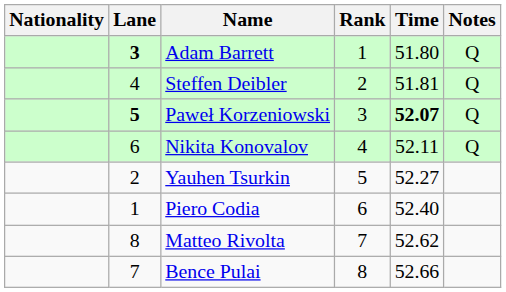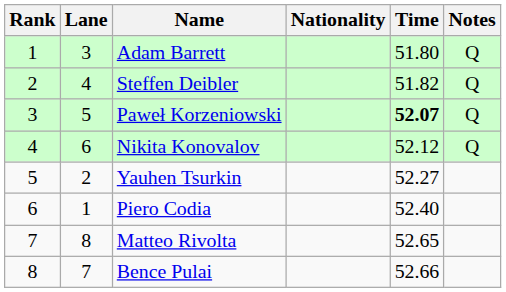 <table class="wikitable sortable" style="text-align:center">
 <tr>
-<th>Nationality</th>
+<th>Rank</th>
 <th>Lane</th>
 <th>Name</th>
-<th>Rank</th>
+<th>Nationality</th>
 <th>Time</th>
 <th>Notes</th>
 </tr>
 <tr bgcolor=ccffcc>
+<td>1</td>
+<td>3</td>
+<td align=left><a href='#'>Adam Barrett</a></td>
 <td align=left></td>
-<td><strong>3</strong></td>
-<td align=left><a href='#'>Adam Barrett</a></td>
-<td>1</td>
 <td>51.80</td>
 <td>Q</td>
 </tr>
 <tr bgcolor=ccffcc>
-<td align=left></td>
+<td>2</td>
 <td>4</td>
 <td align=left><a href='#'>Steffen Deibler</a></td>
-<td>2</td>
-<td>51.81</td>
+<td align=left></td>
+<td>51.82</td>
 <td>Q</td>
 </tr>
 <tr bgcolor=ccffcc>
+<td>3</td>
+<td>5</td>
+<td align=left><a href='#'>Paweł Korzeniowski</a></td>
 <td align=left></td>
-<td><strong>5</strong></td>
-<td align=left><a href='#'>Paweł Korzeniowski</a></td>
-<td>3</td>
 <td><strong>52.07</strong></td>
 <td>Q</td>
 </tr>
 <tr bgcolor=ccffcc>
-<td align=left></td>
+<td>4</td>
 <td>6</td>
 <td align=left><a href='#'>Nikita Konovalov</a></td>
-<td>4</td>
-<td>52.11</td>
+<td align=left></td>
+<td>52.12</td>
 <td>Q</td>
 </tr>
 <tr>
-<td align=left></td>
+<td>5</td>
 <td>2</td>
 <td align=left><a href='#'>Yauhen Tsurkin</a></td>
-<td>5</td>
+<td align=left></td>
 <td>52.27</td>
 <td></td>
 </tr>
 <tr>
-<td align=left></td>
+<td>6</td>
 <td>1</td>
 <td align=left><a href='#'>Piero Codia</a></td>
-<td>6</td>
+<td align=left></td>
 <td>52.40</td>
 <td></td>
 </tr>
 <tr>
-<td align=left></td>
+<td>7</td>
 <td>8</td>
 <td align=left><a href='#'>Matteo Rivolta</a></td>
-<td>7</td>
-<td>52.62</td>
+<td align=left></td>
+<td>52.65</td>
 <td></td>
 </tr>
 <tr>
-<td align=left></td>
+<td>8</td>
 <td>7</td>
 <td align=left><a href='#'>Bence Pulai</a></td>
-<td>8</td>
+<td align=left></td>
 <td>52.66</td>
 <td></td>
 </tr>
 </table>
